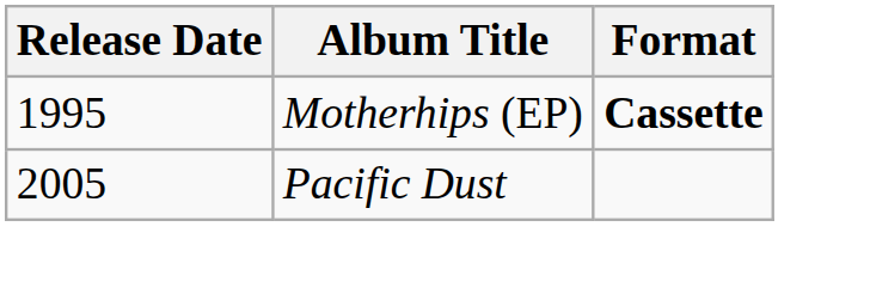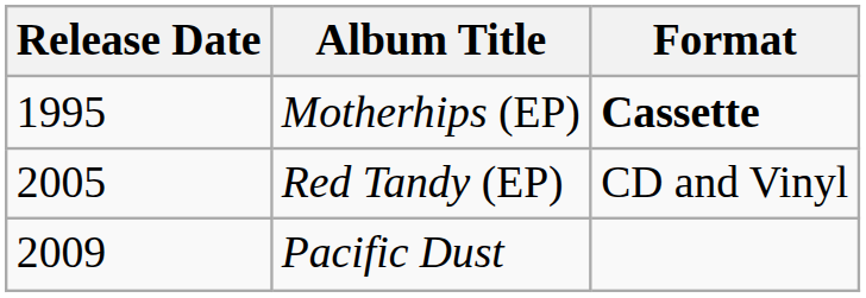 <table class="wikitable">
 <tr>
 <th>Release Date</th>
 <th>Album Title</th>
 <th>Format</th>
 </tr>
 <tr>
 <td>1995</td>
 <td><em>Motherhips</em> (EP)</td>
 <td><strong>Cassette</strong></td>
 </tr>
 <tr>
 <td>2005</td>
+<td><em>Red Tandy</em> (EP)</td>
+<td>CD and Vinyl</td>
+</tr>
+<tr>
+<td>2009</td>
 <td><em>Pacific Dust</em></td>
 <td></td>
 </tr>
 </table>
